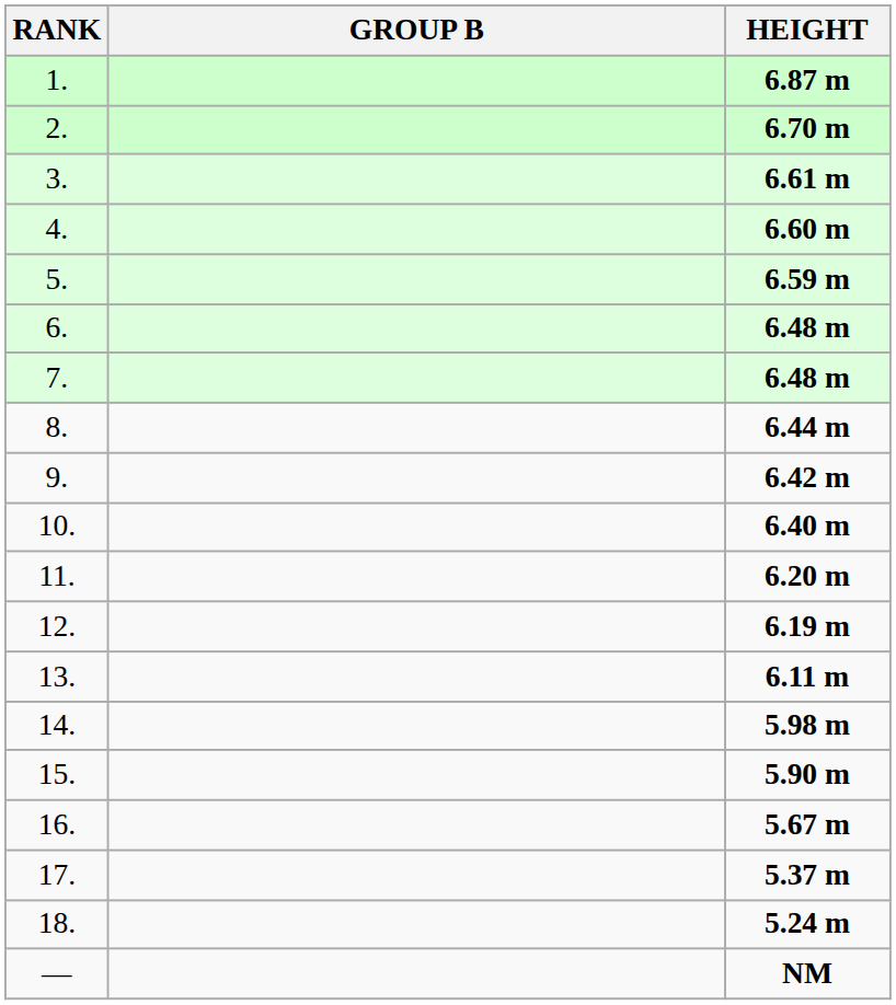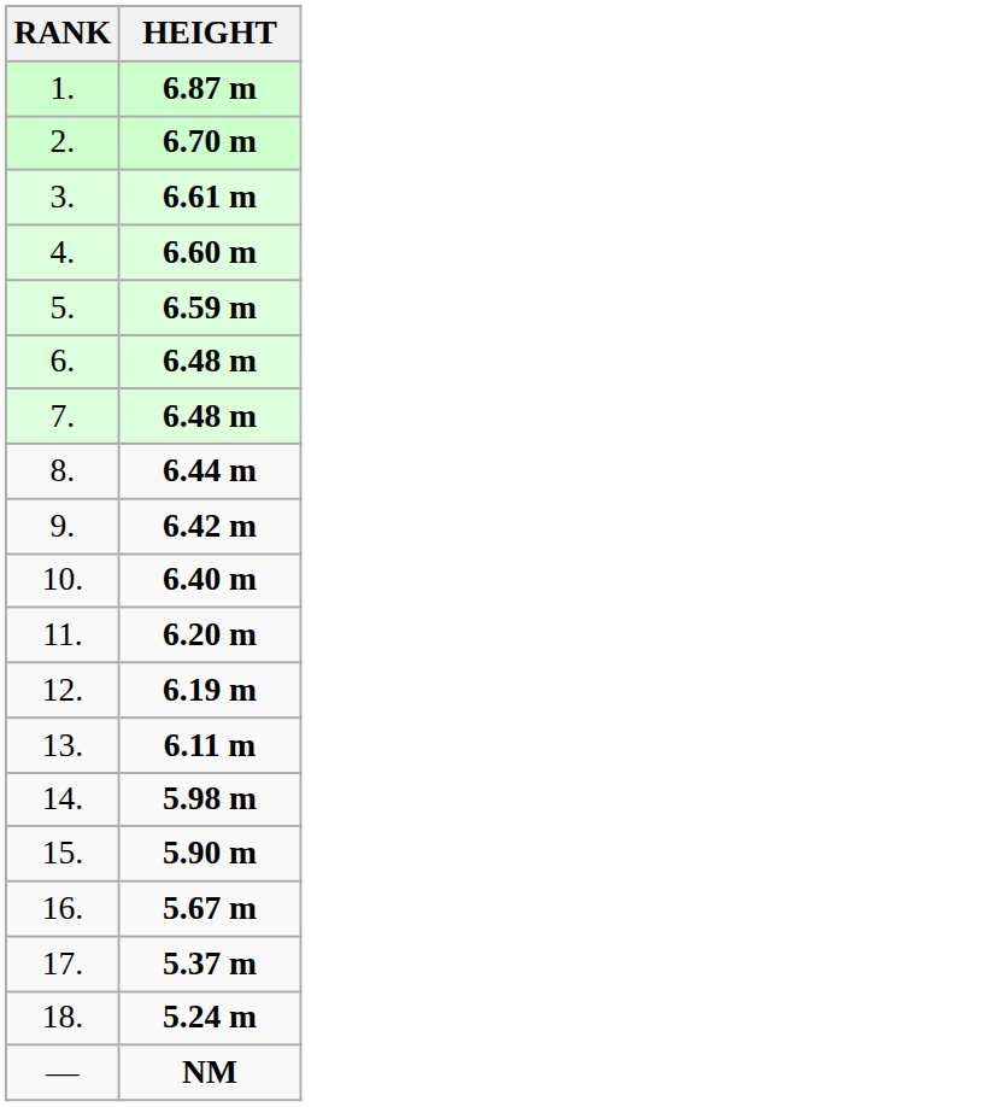 <table class="wikitable" style="border-collapse: collapse; font-size: 90%;">
 <tr>
 <th>RANK</th>
-<th style="width: 20em">GROUP B</th>
 <th style="width: 5em">HEIGHT</th>
 </tr>
 <tr style="background:#ccffcc;">
 <td align="center">1.</td>
-<td></td>
 <td align="center"><strong>6.87 m</strong></td>
 </tr>
 <tr style="background:#ccffcc;">
 <td align="center">2.</td>
-<td></td>
 <td align="center"><strong>6.70 m</strong></td>
 </tr>
 <tr style="background:#ddffdd;">
 <td align="center">3.</td>
-<td></td>
 <td align="center"><strong>6.61 m</strong></td>
 </tr>
 <tr style="background:#ddffdd;">
 <td align="center">4.</td>
-<td></td>
 <td align="center"><strong>6.60 m</strong></td>
 </tr>
 <tr style="background:#ddffdd;">
 <td align="center">5.</td>
-<td></td>
 <td align="center"><strong>6.59 m</strong></td>
 </tr>
 <tr style="background:#ddffdd;">
 <td align="center">6.</td>
-<td></td>
 <td align="center"><strong>6.48 m</strong></td>
 </tr>
 <tr style="background:#ddffdd;">
 <td align="center">7.</td>
-<td></td>
 <td align="center"><strong>6.48 m</strong></td>
 </tr>
 <tr>
 <td align="center">8.</td>
-<td></td>
 <td align="center"><strong>6.44 m</strong></td>
 </tr>
 <tr>
 <td align="center">9.</td>
-<td></td>
 <td align="center"><strong>6.42 m</strong></td>
 </tr>
 <tr>
 <td align="center">10.</td>
-<td></td>
 <td align="center"><strong>6.40 m</strong></td>
 </tr>
 <tr>
 <td align="center">11.</td>
-<td></td>
 <td align="center"><strong>6.20 m</strong></td>
 </tr>
 <tr>
 <td align="center">12.</td>
-<td></td>
 <td align="center"><strong>6.19 m</strong></td>
 </tr>
 <tr>
 <td align="center">13.</td>
-<td></td>
 <td align="center"><strong>6.11 m</strong></td>
 </tr>
 <tr>
 <td align="center">14.</td>
-<td></td>
 <td align="center"><strong>5.98 m</strong></td>
 </tr>
 <tr>
 <td align="center">15.</td>
-<td></td>
 <td align="center"><strong>5.90 m</strong></td>
 </tr>
 <tr>
 <td align="center">16.</td>
-<td></td>
 <td align="center"><strong>5.67 m</strong></td>
 </tr>
 <tr>
 <td align="center">17.</td>
-<td></td>
 <td align="center"><strong>5.37 m</strong></td>
 </tr>
 <tr>
 <td align="center">18.</td>
-<td></td>
 <td align="center"><strong>5.24 m</strong></td>
 </tr>
 <tr>
 <td align="center">—</td>
-<td></td>
 <td align="center"><strong>NM</strong></td>
 </tr>
 </table>
